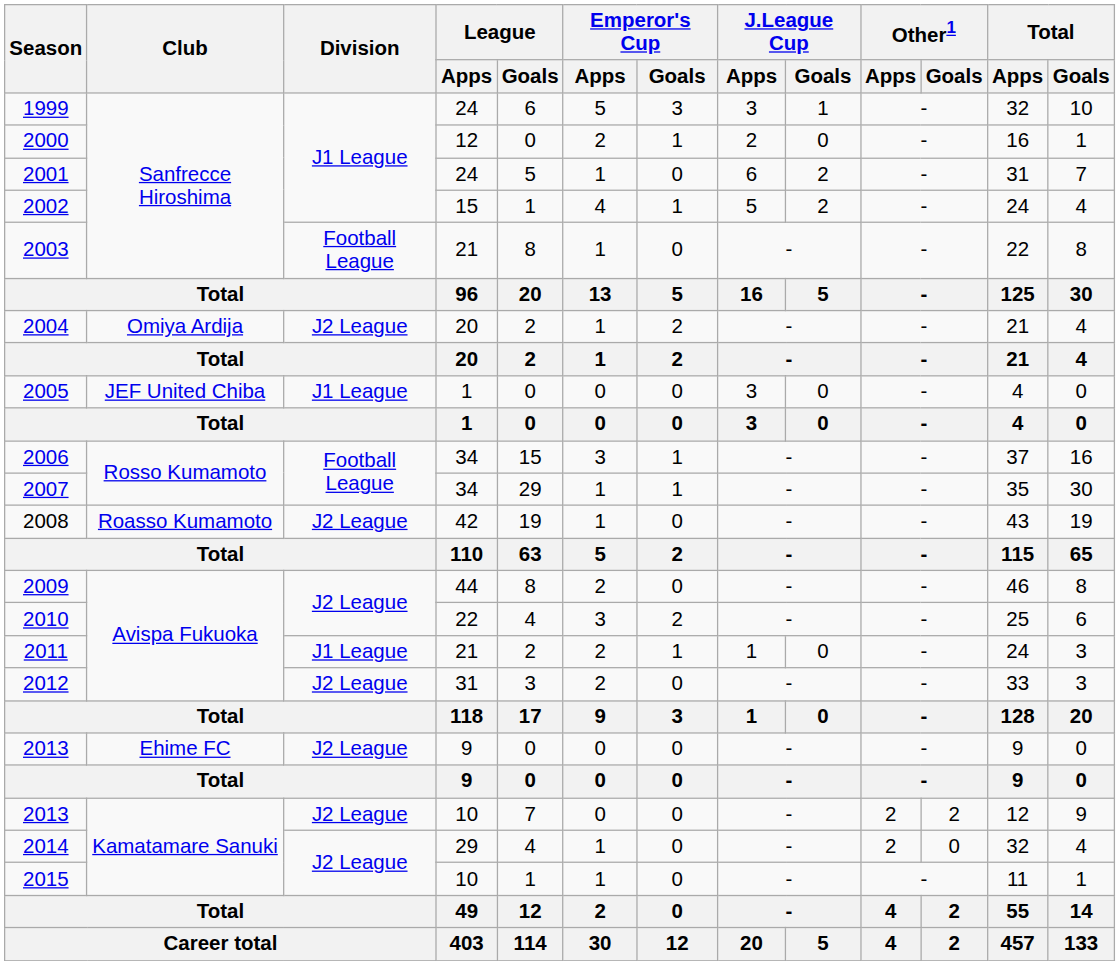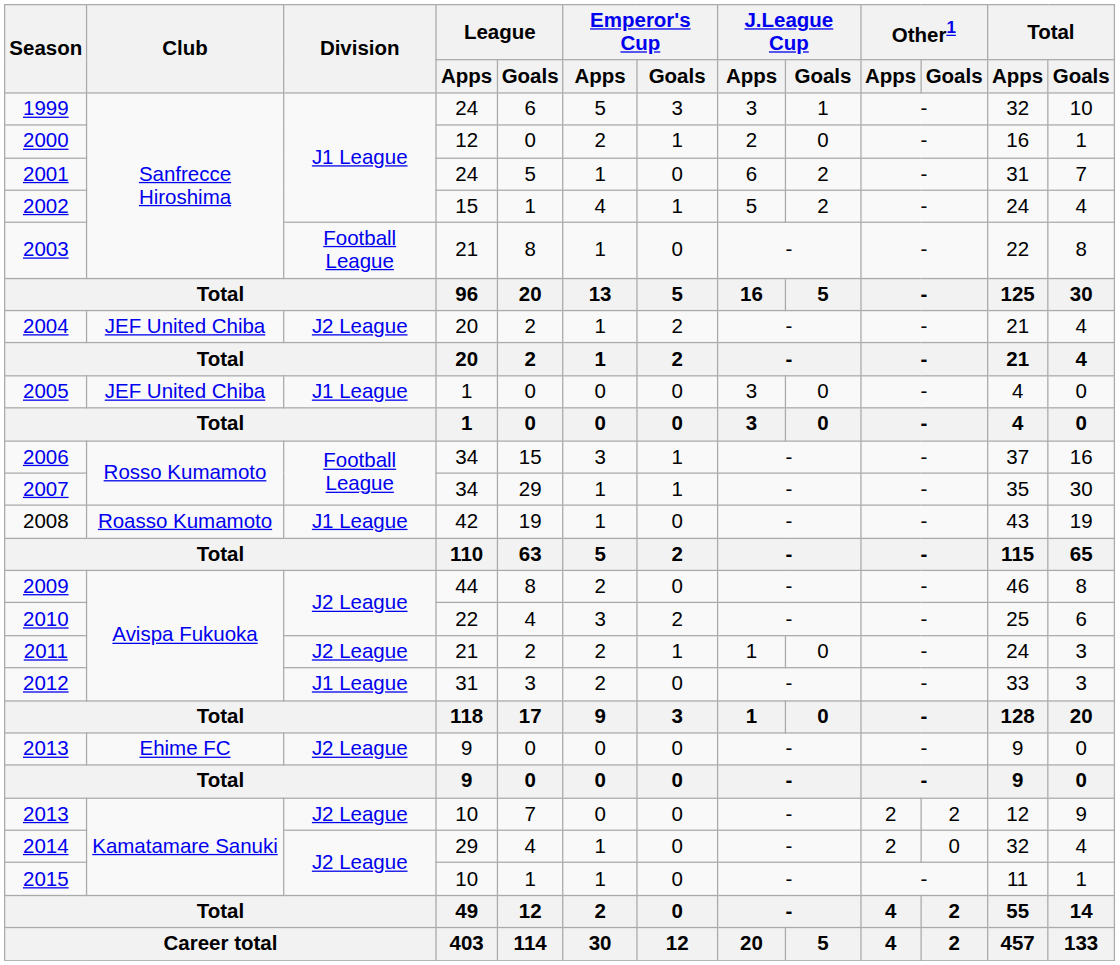 <table class="wikitable" style="text-align:center">
 <tr>
 <th rowspan=2>Season</th>
 <th rowspan=2>Club</th>
 <th rowspan=2>Division</th>
 <th colspan=2>League</th>
 <th colspan=2><a href='#'>Emperor's Cup</a></th>
 <th colspan=2><a href='#'>J.League Cup</a></th>
 <th colspan="2">Other<sup><a href='#'>1</a></sup></th>
 <th colspan=2>Total</th>
 </tr>
 <tr>
 <th>Apps</th>
 <th>Goals</th>
 <th>Apps</th>
 <th>Goals</th>
 <th>Apps</th>
 <th>Goals</th>
 <th>Apps</th>
 <th>Goals</th>
 <th>Apps</th>
 <th>Goals</th>
 </tr>
 <tr>
 <td><a href='#'>1999</a></td>
 <td rowspan="5"><a href='#'>Sanfrecce Hiroshima</a></td>
 <td rowspan="4"><a href='#'>J1 League</a></td>
 <td>24</td>
 <td>6</td>
 <td>5</td>
 <td>3</td>
 <td>3</td>
 <td>1</td>
 <td colspan="2">-</td>
 <td>32</td>
 <td>10</td>
 </tr>
 <tr>
 <td><a href='#'>2000</a></td>
 <td>12</td>
 <td>0</td>
 <td>2</td>
 <td>1</td>
 <td>2</td>
 <td>0</td>
 <td colspan="2">-</td>
 <td>16</td>
 <td>1</td>
 </tr>
 <tr>
 <td><a href='#'>2001</a></td>
 <td>24</td>
 <td>5</td>
 <td>1</td>
 <td>0</td>
 <td>6</td>
 <td>2</td>
 <td colspan="2">-</td>
 <td>31</td>
 <td>7</td>
 </tr>
 <tr>
 <td><a href='#'>2002</a></td>
 <td>15</td>
 <td>1</td>
 <td>4</td>
 <td>1</td>
 <td>5</td>
 <td>2</td>
 <td colspan="2">-</td>
 <td>24</td>
 <td>4</td>
 </tr>
 <tr>
 <td><a href='#'>2003</a></td>
 <td><a href='#'>Football League</a></td>
 <td>21</td>
 <td>8</td>
 <td>1</td>
 <td>0</td>
 <td colspan="2">-</td>
 <td colspan="2">-</td>
 <td>22</td>
 <td>8</td>
 </tr>
 <tr>
 <th colspan="3">Total</th>
 <th>96</th>
 <th>20</th>
 <th>13</th>
 <th>5</th>
 <th>16</th>
 <th>5</th>
 <th colspan="2">-</th>
 <th>125</th>
 <th>30</th>
 </tr>
 <tr>
 <td><a href='#'>2004</a></td>
-<td><a href='#'>Omiya Ardija</a></td>
+<td><a href='#'>JEF United Chiba</a></td>
 <td><a href='#'>J2 League</a></td>
 <td>20</td>
 <td>2</td>
 <td>1</td>
 <td>2</td>
 <td colspan="2">-</td>
 <td colspan="2">-</td>
 <td>21</td>
 <td>4</td>
 </tr>
 <tr>
 <th colspan="3">Total</th>
 <th>20</th>
 <th>2</th>
 <th>1</th>
 <th>2</th>
 <th colspan="2">-</th>
 <th colspan="2">-</th>
 <th>21</th>
 <th>4</th>
 </tr>
 <tr>
 <td><a href='#'>2005</a></td>
 <td><a href='#'>JEF United Chiba</a></td>
 <td><a href='#'>J1 League</a></td>
 <td>1</td>
 <td>0</td>
 <td>0</td>
 <td>0</td>
 <td>3</td>
 <td>0</td>
 <td colspan="2">-</td>
 <td>4</td>
 <td>0</td>
 </tr>
 <tr>
 <th colspan="3">Total</th>
 <th>1</th>
 <th>0</th>
 <th>0</th>
 <th>0</th>
 <th>3</th>
 <th>0</th>
 <th colspan="2">-</th>
 <th>4</th>
 <th>0</th>
 </tr>
 <tr>
 <td><a href='#'>2006</a></td>
 <td rowspan="2"><a href='#'>Rosso Kumamoto</a></td>
 <td rowspan="2"><a href='#'>Football League</a></td>
 <td>34</td>
 <td>15</td>
 <td>3</td>
 <td>1</td>
 <td colspan="2">-</td>
 <td colspan="2">-</td>
 <td>37</td>
 <td>16</td>
 </tr>
 <tr>
 <td><a href='#'>2007</a></td>
 <td>34</td>
 <td>29</td>
 <td>1</td>
 <td>1</td>
 <td colspan="2">-</td>
 <td colspan="2">-</td>
 <td>35</td>
 <td>30</td>
 </tr>
 <tr>
 <td>2008</td>
 <td><a href='#'>Roasso Kumamoto</a></td>
-<td><a href='#'>J2 League</a></td>
+<td><a href='#'>J1 League</a></td>
 <td>42</td>
 <td>19</td>
 <td>1</td>
 <td>0</td>
 <td colspan="2">-</td>
 <td colspan="2">-</td>
 <td>43</td>
 <td>19</td>
 </tr>
 <tr>
 <th colspan="3">Total</th>
 <th>110</th>
 <th>63</th>
 <th>5</th>
 <th>2</th>
 <th colspan="2">-</th>
 <th colspan="2">-</th>
 <th>115</th>
 <th>65</th>
 </tr>
 <tr>
 <td><a href='#'>2009</a></td>
 <td rowspan="4"><a href='#'>Avispa Fukuoka</a></td>
 <td rowspan="2"><a href='#'>J2 League</a></td>
 <td>44</td>
 <td>8</td>
 <td>2</td>
 <td>0</td>
 <td colspan="2">-</td>
 <td colspan="2">-</td>
 <td>46</td>
 <td>8</td>
 </tr>
 <tr>
 <td><a href='#'>2010</a></td>
 <td>22</td>
 <td>4</td>
 <td>3</td>
 <td>2</td>
 <td colspan="2">-</td>
 <td colspan="2">-</td>
 <td>25</td>
 <td>6</td>
 </tr>
 <tr>
 <td><a href='#'>2011</a></td>
-<td><a href='#'>J1 League</a></td>
+<td><a href='#'>J2 League</a></td>
 <td>21</td>
 <td>2</td>
 <td>2</td>
 <td>1</td>
 <td>1</td>
 <td>0</td>
 <td colspan="2">-</td>
 <td>24</td>
 <td>3</td>
 </tr>
 <tr>
 <td><a href='#'>2012</a></td>
-<td><a href='#'>J2 League</a></td>
+<td><a href='#'>J1 League</a></td>
 <td>31</td>
 <td>3</td>
 <td>2</td>
 <td>0</td>
 <td colspan="2">-</td>
 <td colspan="2">-</td>
 <td>33</td>
 <td>3</td>
 </tr>
 <tr>
 <th colspan="3">Total</th>
 <th>118</th>
 <th>17</th>
 <th>9</th>
 <th>3</th>
 <th>1</th>
 <th>0</th>
 <th colspan="2">-</th>
 <th>128</th>
 <th>20</th>
 </tr>
 <tr>
 <td><a href='#'>2013</a></td>
 <td><a href='#'>Ehime FC</a></td>
 <td><a href='#'>J2 League</a></td>
 <td>9</td>
 <td>0</td>
 <td>0</td>
 <td>0</td>
 <td colspan="2">-</td>
 <td colspan="2">-</td>
 <td>9</td>
 <td>0</td>
 </tr>
 <tr>
 <th colspan="3">Total</th>
 <th>9</th>
 <th>0</th>
 <th>0</th>
 <th>0</th>
 <th colspan="2">-</th>
 <th colspan="2">-</th>
 <th>9</th>
 <th>0</th>
 </tr>
 <tr>
 <td><a href='#'>2013</a></td>
 <td rowspan="3"><a href='#'>Kamatamare Sanuki</a></td>
 <td><a href='#'>J2 League</a></td>
 <td>10</td>
 <td>7</td>
 <td>0</td>
 <td>0</td>
 <td colspan="2">-</td>
 <td>2</td>
 <td>2</td>
 <td>12</td>
 <td>9</td>
 </tr>
 <tr>
 <td><a href='#'>2014</a></td>
 <td rowspan="2"><a href='#'>J2 League</a></td>
 <td>29</td>
 <td>4</td>
 <td>1</td>
 <td>0</td>
 <td colspan="2">-</td>
 <td>2</td>
 <td>0</td>
 <td>32</td>
 <td>4</td>
 </tr>
 <tr>
 <td><a href='#'>2015</a></td>
 <td>10</td>
 <td>1</td>
 <td>1</td>
 <td>0</td>
 <td colspan="2">-</td>
 <td colspan="2">-</td>
 <td>11</td>
 <td>1</td>
 </tr>
 <tr>
 <th colspan="3">Total</th>
 <th>49</th>
 <th>12</th>
 <th>2</th>
 <th>0</th>
 <th colspan="2">-</th>
 <th>4</th>
 <th>2</th>
 <th>55</th>
 <th>14</th>
 </tr>
 <tr>
 <th colspan=3>Career total</th>
 <th>403</th>
 <th>114</th>
 <th>30</th>
 <th>12</th>
 <th>20</th>
 <th>5</th>
 <th>4</th>
 <th>2</th>
 <th>457</th>
 <th>133</th>
 </tr>
 </table>
